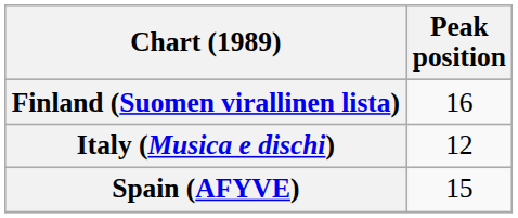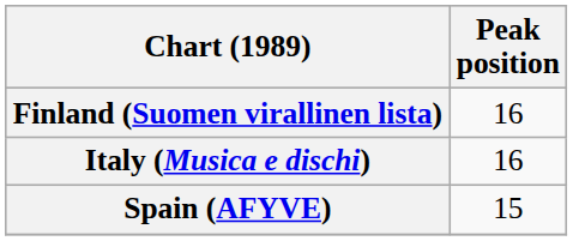 <table class="wikitable sortable plainrowheaders" style="text-align:center">
 <tr>
 <th scope="col">Chart (1989)</th>
 <th scope="col">Peak<br>position</th>
 </tr>
 <tr>
 <th scope="row">Finland (<a href='#'>Suomen virallinen lista</a>)</th>
 <td>16</td>
 </tr>
 <tr>
 <th scope="row">Italy (<em><a href='#'>Musica e dischi</a></em>)</th>
-<td>12</td>
+<td>16</td>
 </tr>
 <tr>
 <th scope="row">Spain (<a href='#'>AFYVE</a>)</th>
 <td>15</td>
 </tr>
 <tr>
 </tr>
 </table>
